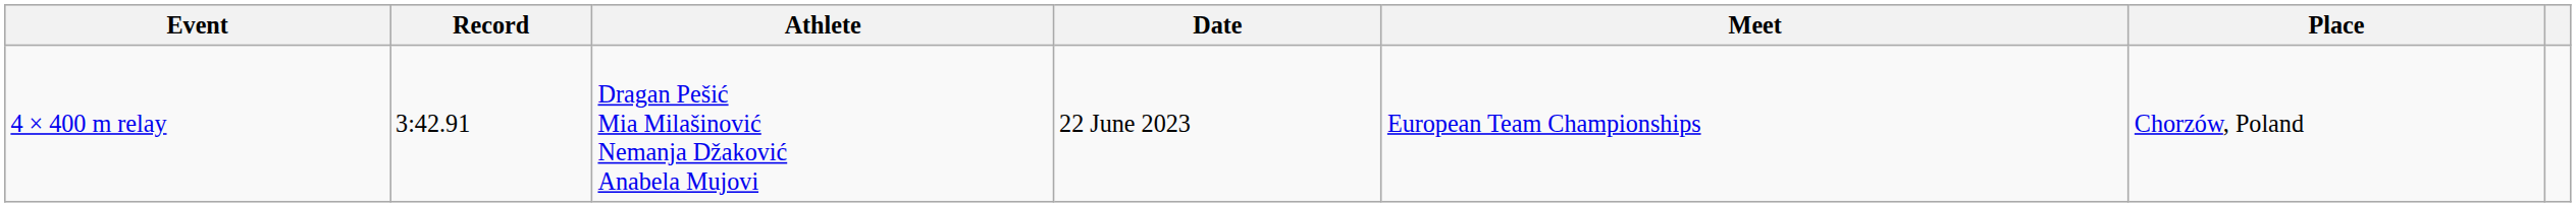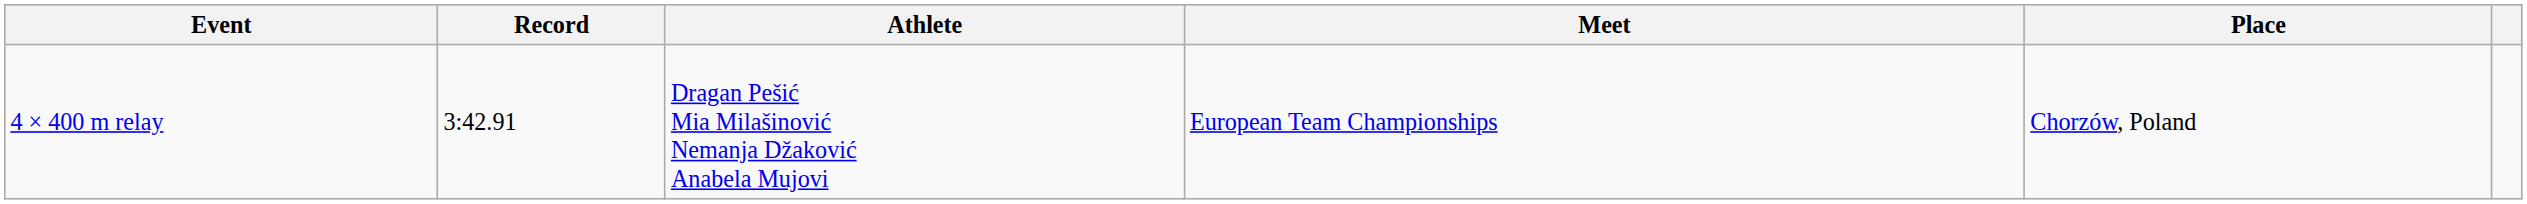 <table class="wikitable" style="font-size:95%; width: 100%;">
 <tr>
 <th>Event</th>
 <th>Record</th>
 <th>Athlete</th>
-<th>Date</th>
 <th>Meet</th>
 <th>Place</th>
 <th></th>
 </tr>
 <tr>
 <td><a href='#'>4 × 400 m relay</a></td>
 <td>3:42.91</td>
 <td><br><a href='#'>Dragan Pešić</a><br><a href='#'>Mia Milašinović</a><br><a href='#'>Nemanja Džaković</a><br><a href='#'>Anabela Mujovi</a></td>
-<td>22 June 2023</td>
 <td><a href='#'>European Team Championships</a></td>
 <td><a href='#'>Chorzów</a>, Poland</td>
 <td></td>
 </tr>
 </table>
